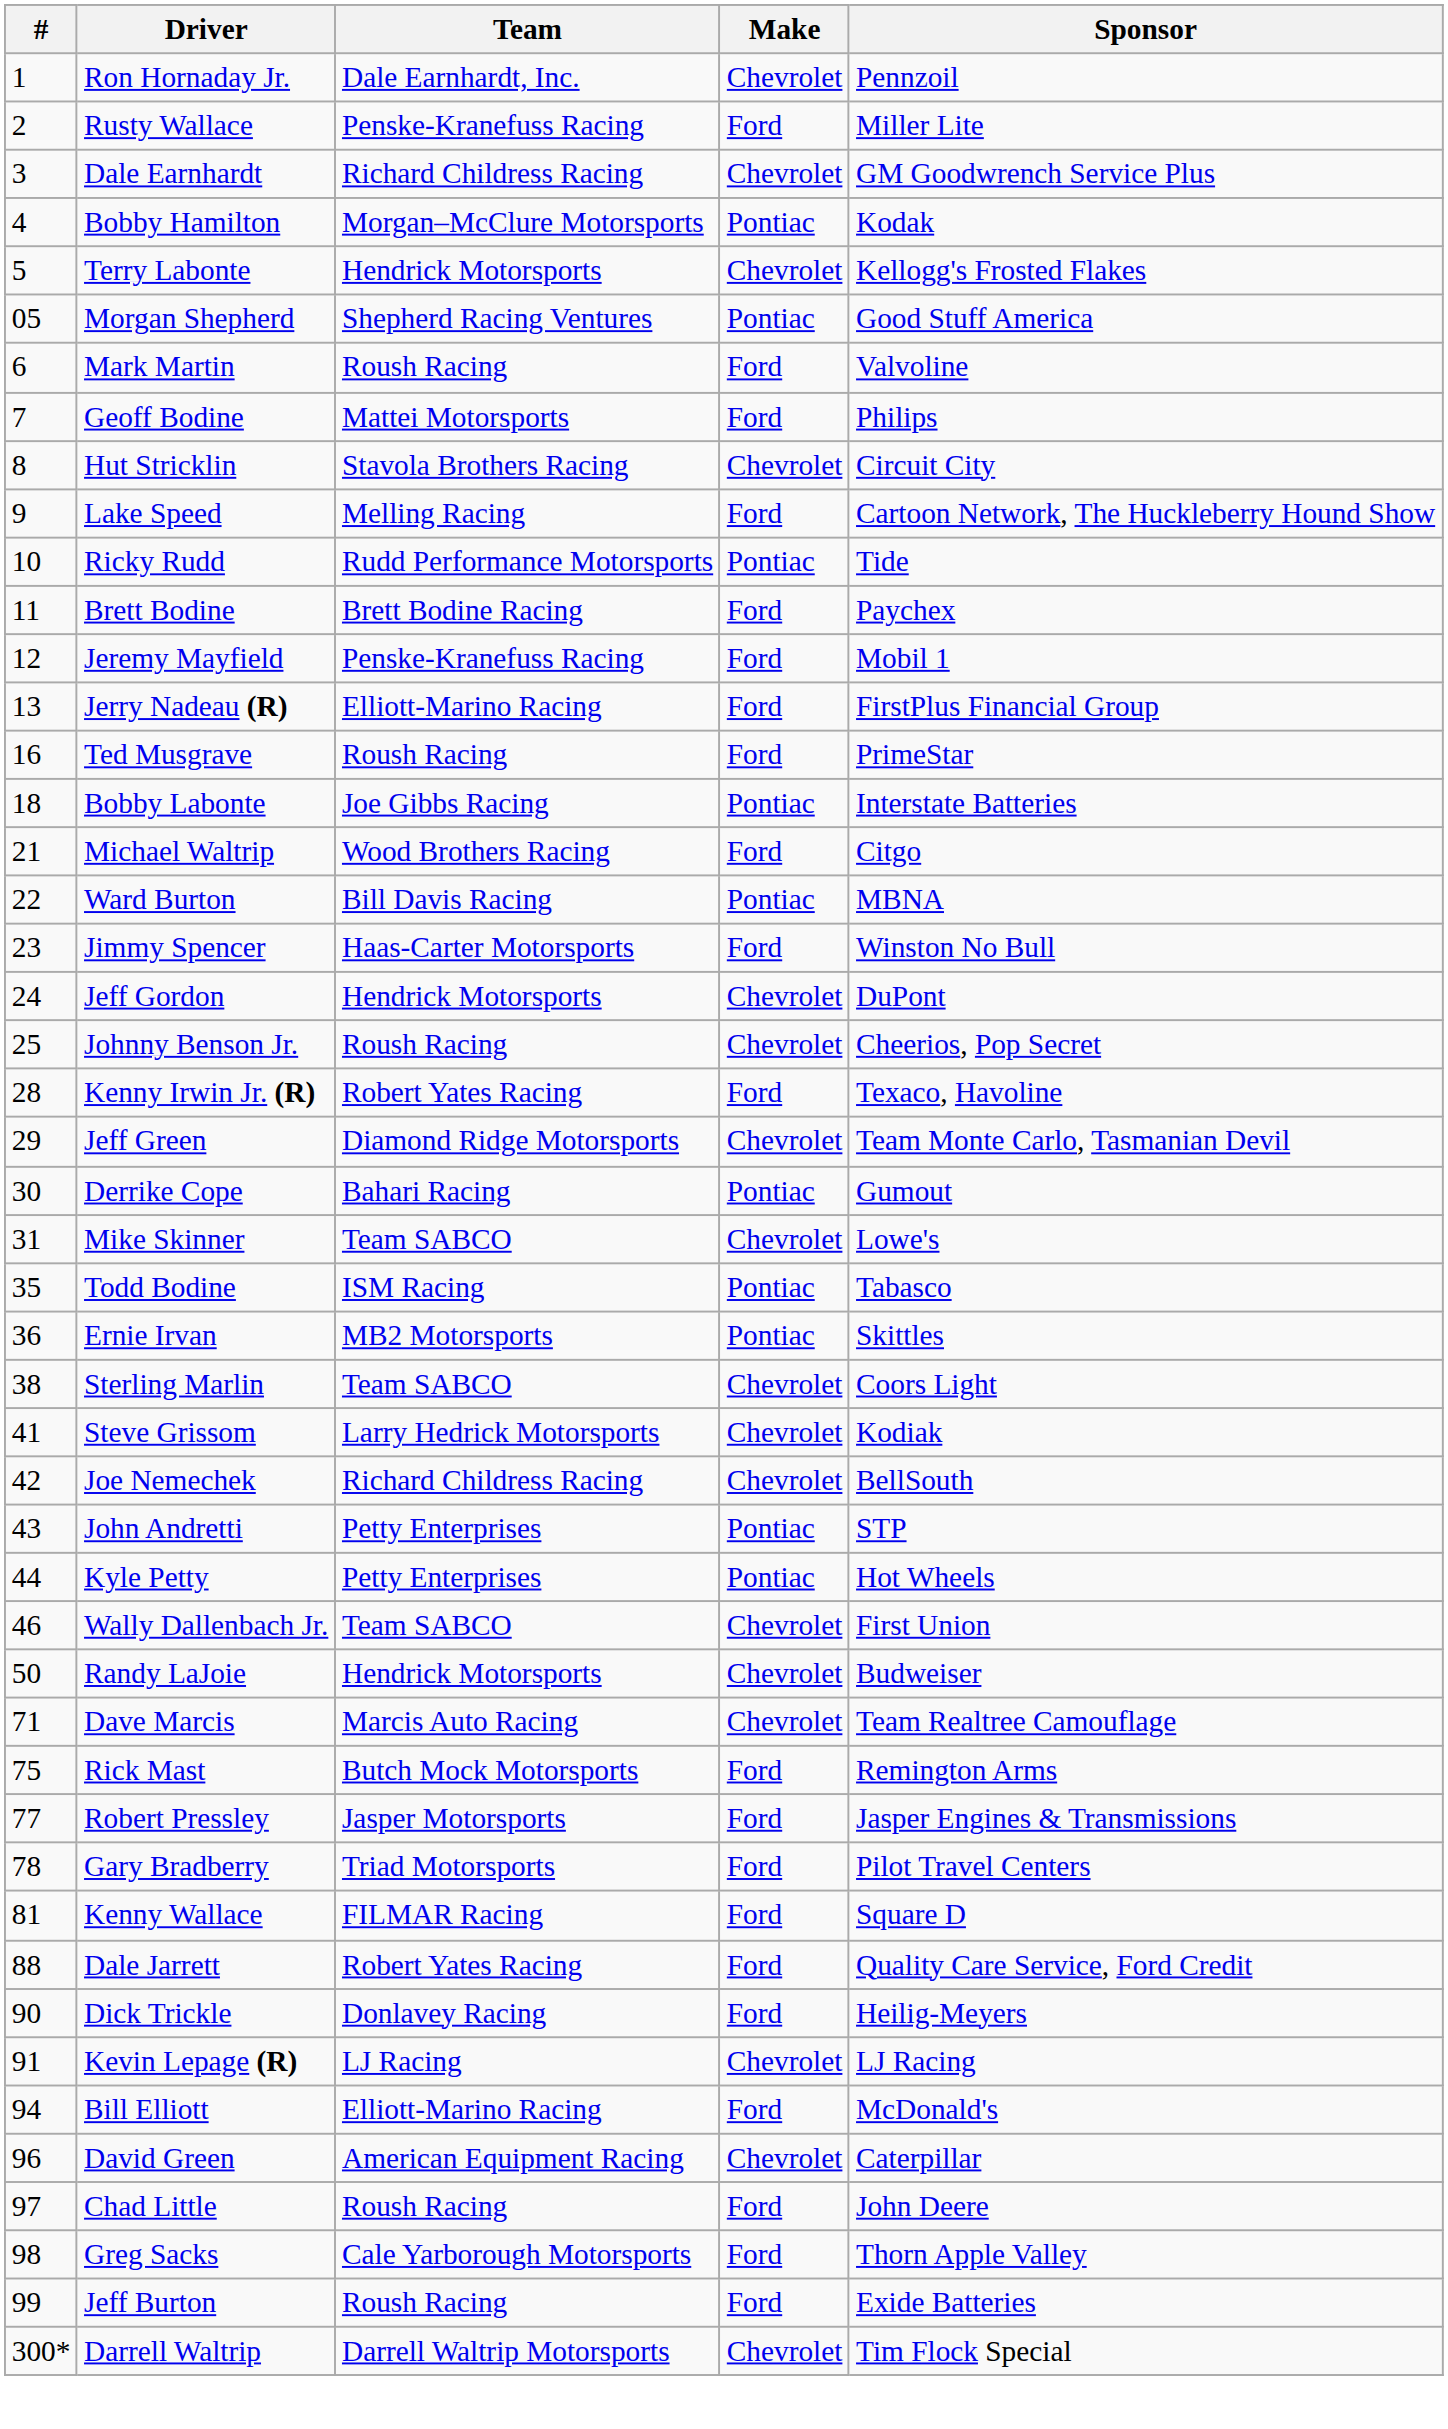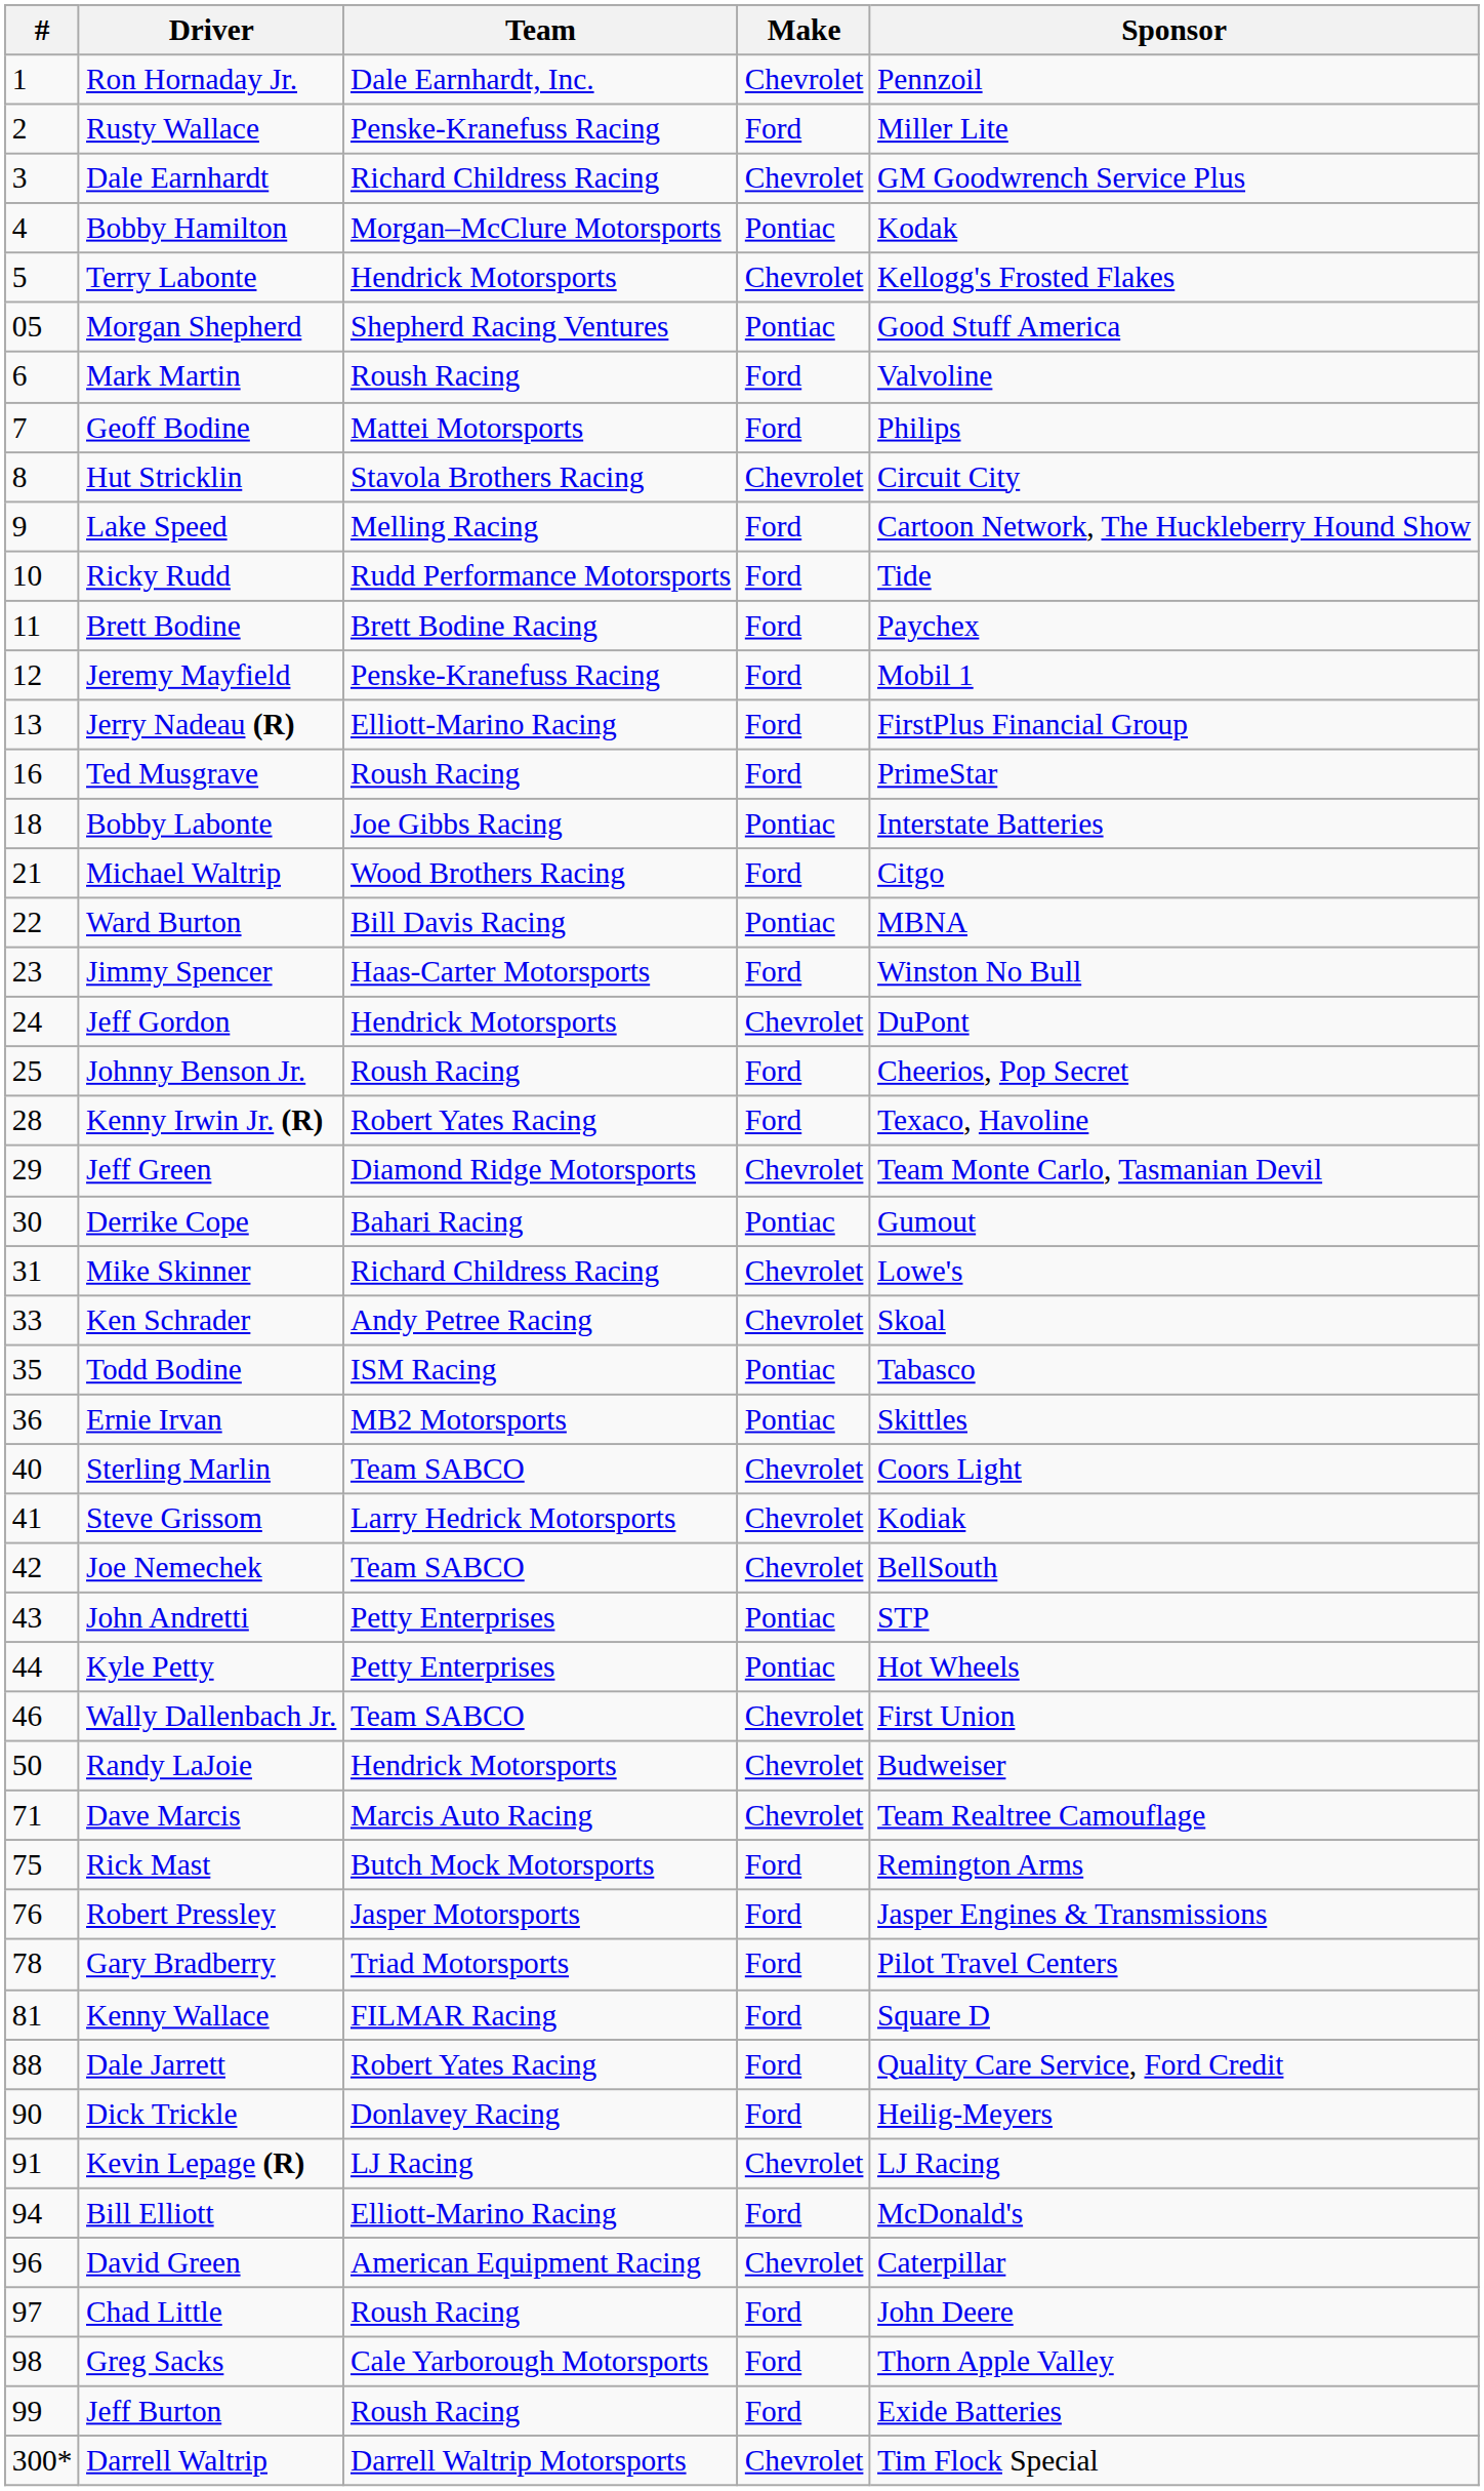 <table class="wikitable" style="font-size:95%">
 <tr>
 <th>#</th>
 <th>Driver</th>
 <th>Team</th>
 <th>Make</th>
 <th>Sponsor</th>
 </tr>
 <tr>
 <td>1</td>
 <td><a href='#'>Ron Hornaday Jr.</a></td>
 <td><a href='#'>Dale Earnhardt, Inc.</a></td>
 <td><a href='#'>Chevrolet</a></td>
 <td><a href='#'>Pennzoil</a></td>
 </tr>
 <tr>
 <td>2</td>
 <td><a href='#'>Rusty Wallace</a></td>
 <td><a href='#'>Penske-Kranefuss Racing</a></td>
 <td><a href='#'>Ford</a></td>
 <td><a href='#'>Miller Lite</a></td>
 </tr>
 <tr>
 <td>3</td>
 <td><a href='#'>Dale Earnhardt</a></td>
 <td><a href='#'>Richard Childress Racing</a></td>
 <td><a href='#'>Chevrolet</a></td>
 <td><a href='#'>GM Goodwrench Service Plus</a></td>
 </tr>
 <tr>
 <td>4</td>
 <td><a href='#'>Bobby Hamilton</a></td>
 <td><a href='#'>Morgan–McClure Motorsports</a></td>
 <td><a href='#'>Pontiac</a></td>
 <td><a href='#'>Kodak</a></td>
 </tr>
 <tr>
 <td>5</td>
 <td><a href='#'>Terry Labonte</a></td>
 <td><a href='#'>Hendrick Motorsports</a></td>
 <td><a href='#'>Chevrolet</a></td>
 <td><a href='#'>Kellogg's Frosted Flakes</a></td>
 </tr>
 <tr>
 <td>05</td>
 <td><a href='#'>Morgan Shepherd</a></td>
 <td><a href='#'>Shepherd Racing Ventures</a></td>
 <td><a href='#'>Pontiac</a></td>
 <td><a href='#'>Good Stuff America</a></td>
 </tr>
 <tr>
 <td>6</td>
 <td><a href='#'>Mark Martin</a></td>
 <td><a href='#'>Roush Racing</a></td>
 <td><a href='#'>Ford</a></td>
 <td><a href='#'>Valvoline</a></td>
 </tr>
 <tr>
 <td>7</td>
 <td><a href='#'>Geoff Bodine</a></td>
 <td><a href='#'>Mattei Motorsports</a></td>
 <td><a href='#'>Ford</a></td>
 <td><a href='#'>Philips</a></td>
 </tr>
 <tr>
 <td>8</td>
 <td><a href='#'>Hut Stricklin</a></td>
 <td><a href='#'>Stavola Brothers Racing</a></td>
 <td><a href='#'>Chevrolet</a></td>
 <td><a href='#'>Circuit City</a></td>
 </tr>
 <tr>
 <td>9</td>
 <td><a href='#'>Lake Speed</a></td>
 <td><a href='#'>Melling Racing</a></td>
 <td><a href='#'>Ford</a></td>
 <td><a href='#'>Cartoon Network</a>, <a href='#'>The Huckleberry Hound Show</a></td>
 </tr>
 <tr>
 <td>10</td>
 <td><a href='#'>Ricky Rudd</a></td>
 <td><a href='#'>Rudd Performance Motorsports</a></td>
-<td><a href='#'>Pontiac</a></td>
+<td><a href='#'>Ford</a></td>
 <td><a href='#'>Tide</a></td>
 </tr>
 <tr>
 <td>11</td>
 <td><a href='#'>Brett Bodine</a></td>
 <td><a href='#'>Brett Bodine Racing</a></td>
 <td><a href='#'>Ford</a></td>
 <td><a href='#'>Paychex</a></td>
 </tr>
 <tr>
 <td>12</td>
 <td><a href='#'>Jeremy Mayfield</a></td>
 <td><a href='#'>Penske-Kranefuss Racing</a></td>
 <td><a href='#'>Ford</a></td>
 <td><a href='#'>Mobil 1</a></td>
 </tr>
 <tr>
 <td>13</td>
 <td><a href='#'>Jerry Nadeau</a> <strong>(R)</strong></td>
 <td><a href='#'>Elliott-Marino Racing</a></td>
 <td><a href='#'>Ford</a></td>
 <td><a href='#'>FirstPlus Financial Group</a></td>
 </tr>
 <tr>
 <td>16</td>
 <td><a href='#'>Ted Musgrave</a></td>
 <td><a href='#'>Roush Racing</a></td>
 <td><a href='#'>Ford</a></td>
 <td><a href='#'>PrimeStar</a></td>
 </tr>
 <tr>
 <td>18</td>
 <td><a href='#'>Bobby Labonte</a></td>
 <td><a href='#'>Joe Gibbs Racing</a></td>
 <td><a href='#'>Pontiac</a></td>
 <td><a href='#'>Interstate Batteries</a></td>
 </tr>
 <tr>
 <td>21</td>
 <td><a href='#'>Michael Waltrip</a></td>
 <td><a href='#'>Wood Brothers Racing</a></td>
 <td><a href='#'>Ford</a></td>
 <td><a href='#'>Citgo</a></td>
 </tr>
 <tr>
 <td>22</td>
 <td><a href='#'>Ward Burton</a></td>
 <td><a href='#'>Bill Davis Racing</a></td>
 <td><a href='#'>Pontiac</a></td>
 <td><a href='#'>MBNA</a></td>
 </tr>
 <tr>
 <td>23</td>
 <td><a href='#'>Jimmy Spencer</a></td>
 <td><a href='#'>Haas-Carter Motorsports</a></td>
 <td><a href='#'>Ford</a></td>
 <td><a href='#'>Winston No Bull</a></td>
 </tr>
 <tr>
 <td>24</td>
 <td><a href='#'>Jeff Gordon</a></td>
 <td><a href='#'>Hendrick Motorsports</a></td>
 <td><a href='#'>Chevrolet</a></td>
 <td><a href='#'>DuPont</a></td>
 </tr>
 <tr>
 <td>25</td>
 <td><a href='#'>Johnny Benson Jr.</a></td>
 <td><a href='#'>Roush Racing</a></td>
-<td><a href='#'>Chevrolet</a></td>
+<td><a href='#'>Ford</a></td>
 <td><a href='#'>Cheerios</a>, <a href='#'>Pop Secret</a></td>
 </tr>
 <tr>
 <td>28</td>
 <td><a href='#'>Kenny Irwin Jr.</a> <strong>(R)</strong></td>
 <td><a href='#'>Robert Yates Racing</a></td>
 <td><a href='#'>Ford</a></td>
 <td><a href='#'>Texaco</a>, <a href='#'>Havoline</a></td>
 </tr>
 <tr>
 <td>29</td>
 <td><a href='#'>Jeff Green</a></td>
 <td><a href='#'>Diamond Ridge Motorsports</a></td>
 <td><a href='#'>Chevrolet</a></td>
 <td><a href='#'>Team Monte Carlo</a>, <a href='#'>Tasmanian Devil</a></td>
 </tr>
 <tr>
 <td>30</td>
 <td><a href='#'>Derrike Cope</a></td>
 <td><a href='#'>Bahari Racing</a></td>
 <td><a href='#'>Pontiac</a></td>
 <td><a href='#'>Gumout</a></td>
 </tr>
 <tr>
 <td>31</td>
 <td><a href='#'>Mike Skinner</a></td>
-<td><a href='#'>Team SABCO</a></td>
+<td><a href='#'>Richard Childress Racing</a></td>
 <td><a href='#'>Chevrolet</a></td>
 <td><a href='#'>Lowe's</a></td>
+</tr>
+<tr>
+<td>33</td>
+<td><a href='#'>Ken Schrader</a></td>
+<td><a href='#'>Andy Petree Racing</a></td>
+<td><a href='#'>Chevrolet</a></td>
+<td><a href='#'>Skoal</a></td>
 </tr>
 <tr>
 <td>35</td>
 <td><a href='#'>Todd Bodine</a></td>
 <td><a href='#'>ISM Racing</a></td>
 <td><a href='#'>Pontiac</a></td>
 <td><a href='#'>Tabasco</a></td>
 </tr>
 <tr>
 <td>36</td>
 <td><a href='#'>Ernie Irvan</a></td>
 <td><a href='#'>MB2 Motorsports</a></td>
 <td><a href='#'>Pontiac</a></td>
 <td><a href='#'>Skittles</a></td>
 </tr>
 <tr>
-<td>38</td>
+<td>40</td>
 <td><a href='#'>Sterling Marlin</a></td>
 <td><a href='#'>Team SABCO</a></td>
 <td><a href='#'>Chevrolet</a></td>
 <td><a href='#'>Coors Light</a></td>
 </tr>
 <tr>
 <td>41</td>
 <td><a href='#'>Steve Grissom</a></td>
 <td><a href='#'>Larry Hedrick Motorsports</a></td>
 <td><a href='#'>Chevrolet</a></td>
 <td><a href='#'>Kodiak</a></td>
 </tr>
 <tr>
 <td>42</td>
 <td><a href='#'>Joe Nemechek</a></td>
-<td><a href='#'>Richard Childress Racing</a></td>
+<td><a href='#'>Team SABCO</a></td>
 <td><a href='#'>Chevrolet</a></td>
 <td><a href='#'>BellSouth</a></td>
 </tr>
 <tr>
 <td>43</td>
 <td><a href='#'>John Andretti</a></td>
 <td><a href='#'>Petty Enterprises</a></td>
 <td><a href='#'>Pontiac</a></td>
 <td><a href='#'>STP</a></td>
 </tr>
 <tr>
 <td>44</td>
 <td><a href='#'>Kyle Petty</a></td>
 <td><a href='#'>Petty Enterprises</a></td>
 <td><a href='#'>Pontiac</a></td>
 <td><a href='#'>Hot Wheels</a></td>
 </tr>
 <tr>
 <td>46</td>
 <td><a href='#'>Wally Dallenbach Jr.</a></td>
 <td><a href='#'>Team SABCO</a></td>
 <td><a href='#'>Chevrolet</a></td>
 <td><a href='#'>First Union</a></td>
 </tr>
 <tr>
 <td>50</td>
 <td><a href='#'>Randy LaJoie</a></td>
 <td><a href='#'>Hendrick Motorsports</a></td>
 <td><a href='#'>Chevrolet</a></td>
 <td><a href='#'>Budweiser</a></td>
 </tr>
 <tr>
 <td>71</td>
 <td><a href='#'>Dave Marcis</a></td>
 <td><a href='#'>Marcis Auto Racing</a></td>
 <td><a href='#'>Chevrolet</a></td>
 <td><a href='#'>Team Realtree Camouflage</a></td>
 </tr>
 <tr>
 <td>75</td>
 <td><a href='#'>Rick Mast</a></td>
 <td><a href='#'>Butch Mock Motorsports</a></td>
 <td><a href='#'>Ford</a></td>
 <td><a href='#'>Remington Arms</a></td>
 </tr>
 <tr>
-<td>77</td>
+<td>76</td>
 <td><a href='#'>Robert Pressley</a></td>
 <td><a href='#'>Jasper Motorsports</a></td>
 <td><a href='#'>Ford</a></td>
 <td><a href='#'>Jasper Engines & Transmissions</a></td>
 </tr>
 <tr>
 <td>78</td>
 <td><a href='#'>Gary Bradberry</a></td>
 <td><a href='#'>Triad Motorsports</a></td>
 <td><a href='#'>Ford</a></td>
 <td><a href='#'>Pilot Travel Centers</a></td>
 </tr>
 <tr>
 <td>81</td>
 <td><a href='#'>Kenny Wallace</a></td>
 <td><a href='#'>FILMAR Racing</a></td>
 <td><a href='#'>Ford</a></td>
 <td><a href='#'>Square D</a></td>
 </tr>
 <tr>
 <td>88</td>
 <td><a href='#'>Dale Jarrett</a></td>
 <td><a href='#'>Robert Yates Racing</a></td>
 <td><a href='#'>Ford</a></td>
 <td><a href='#'>Quality Care Service</a>, <a href='#'>Ford Credit</a></td>
 </tr>
 <tr>
 <td>90</td>
 <td><a href='#'>Dick Trickle</a></td>
 <td><a href='#'>Donlavey Racing</a></td>
 <td><a href='#'>Ford</a></td>
 <td><a href='#'>Heilig-Meyers</a></td>
 </tr>
 <tr>
 <td>91</td>
 <td><a href='#'>Kevin Lepage</a> <strong>(R)</strong></td>
 <td><a href='#'>LJ Racing</a></td>
 <td><a href='#'>Chevrolet</a></td>
 <td><a href='#'>LJ Racing</a></td>
 </tr>
 <tr>
 <td>94</td>
 <td><a href='#'>Bill Elliott</a></td>
 <td><a href='#'>Elliott-Marino Racing</a></td>
 <td><a href='#'>Ford</a></td>
 <td><a href='#'>McDonald's</a></td>
 </tr>
 <tr>
 <td>96</td>
 <td><a href='#'>David Green</a></td>
 <td><a href='#'>American Equipment Racing</a></td>
 <td><a href='#'>Chevrolet</a></td>
 <td><a href='#'>Caterpillar</a></td>
 </tr>
 <tr>
 <td>97</td>
 <td><a href='#'>Chad Little</a></td>
 <td><a href='#'>Roush Racing</a></td>
 <td><a href='#'>Ford</a></td>
 <td><a href='#'>John Deere</a></td>
 </tr>
 <tr>
 <td>98</td>
 <td><a href='#'>Greg Sacks</a></td>
 <td><a href='#'>Cale Yarborough Motorsports</a></td>
 <td><a href='#'>Ford</a></td>
 <td><a href='#'>Thorn Apple Valley</a></td>
 </tr>
 <tr>
 <td>99</td>
 <td><a href='#'>Jeff Burton</a></td>
 <td><a href='#'>Roush Racing</a></td>
 <td><a href='#'>Ford</a></td>
 <td><a href='#'>Exide Batteries</a></td>
 </tr>
 <tr>
 <td>300*</td>
 <td><a href='#'>Darrell Waltrip</a></td>
 <td><a href='#'>Darrell Waltrip Motorsports</a></td>
 <td><a href='#'>Chevrolet</a></td>
 <td><a href='#'>Tim Flock</a> Special</td>
 </tr>
 </table>
